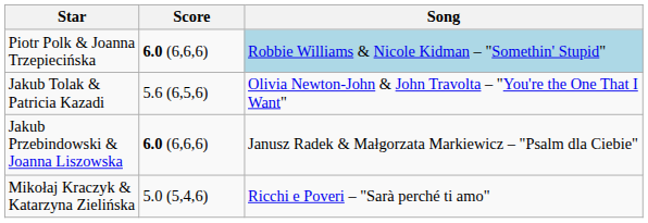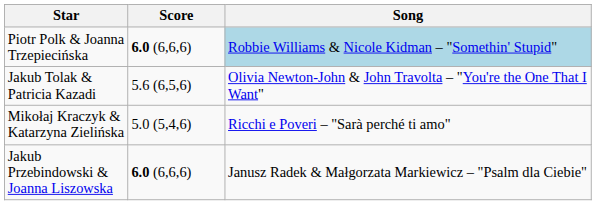 <table class="wikitable">
 <tr>
 <th style="width:130px;">Star</th>
 <th style="width:100px;">Score</th>
 <th style="width:400px;">Song</th>
 </tr>
 <tr>
 <td>Piotr Polk & Joanna Trzepiecińska</td>
 <td><strong>6.0</strong> (6,6,6)</td>
 <td style="background: lightblue;"><a href='#'>Robbie Williams</a> & <a href='#'>Nicole Kidman</a> – "<a href='#'>Somethin' Stupid</a>"</td>
 </tr>
 <tr>
 <td>Jakub Tolak & Patricia Kazadi</td>
 <td>5.6 (6,5,6)</td>
 <td><a href='#'>Olivia Newton-John</a> & <a href='#'>John Travolta</a> – "<a href='#'>You're the One That I Want</a>"</td>
 </tr>
 <tr>
+<td>Mikołaj Kraczyk & Katarzyna Zielińska</td>
+<td>5.0 (5,4,6)</td>
+<td><a href='#'>Ricchi e Poveri</a> – "Sarà perché ti amo"</td>
+</tr>
+<tr>
 <td>Jakub Przebindowski & <a href='#'>Joanna Liszowska</a></td>
 <td><strong>6.0</strong> (6,6,6)</td>
 <td>Janusz Radek & Małgorzata Markiewicz – "Psalm dla Ciebie"</td>
 </tr>
-<tr>
-<td>Mikołaj Kraczyk & Katarzyna Zielińska</td>
-<td>5.0 (5,4,6)</td>
-<td><a href='#'>Ricchi e Poveri</a> – "Sarà perché ti amo"</td>
-</tr>
 </table>
